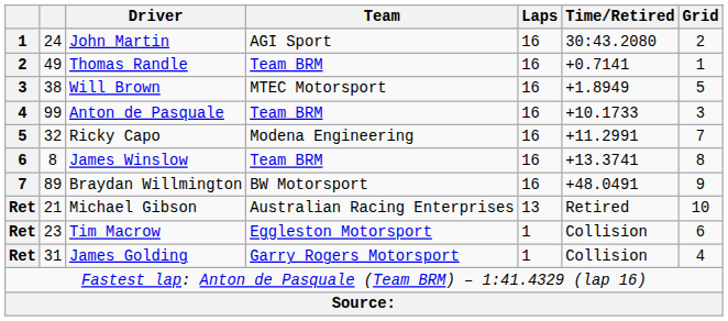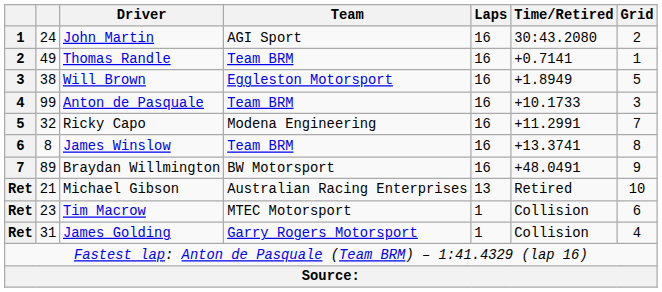 <table class="wikitable sortable" style="font-size: 85%;">
 <tr>
 <th></th>
 <th></th>
 <th>Driver</th>
 <th>Team</th>
 <th class="unsortable">Laps</th>
 <th class="unsortable">Time/Retired</th>
 <th>Grid</th>
 </tr>
 <tr>
 <th>1</th>
 <td align="center">24</td>
 <td data-sort-value="MAR"> <a href='#'>John Martin</a></td>
 <td>AGI Sport</td>
 <td>16</td>
 <td>30:43.2080</td>
 <td align="center">2</td>
 </tr>
 <tr>
 <th>2</th>
 <td align="center">49</td>
 <td data-sort-value="RAN"> <a href='#'>Thomas Randle</a></td>
 <td><a href='#'>Team BRM</a></td>
 <td>16</td>
 <td>+0.7141</td>
 <td align="center">1</td>
 </tr>
 <tr>
 <th>3</th>
 <td align="center">38</td>
 <td data-sort-value="BRO"> <a href='#'>Will Brown</a></td>
-<td>MTEC Motorsport</td>
+<td><a href='#'>Eggleston Motorsport</a></td>
 <td>16</td>
 <td>+1.8949</td>
 <td align="center">5</td>
 </tr>
 <tr>
 <th>4</th>
 <td align="center">99</td>
 <td data-sort-value="DEP"> <a href='#'>Anton de Pasquale</a></td>
 <td><a href='#'>Team BRM</a></td>
 <td>16</td>
 <td>+10.1733</td>
 <td align="center">3</td>
 </tr>
 <tr>
 <th>5</th>
 <td align="center">32</td>
 <td data-sort-value="CAP"> Ricky Capo</td>
 <td>Modena Engineering</td>
 <td>16</td>
 <td>+11.2991</td>
 <td align="center">7</td>
 </tr>
 <tr>
 <th>6</th>
 <td align="center">8</td>
 <td data-sort-value="WIN"> <a href='#'>James Winslow</a></td>
 <td><a href='#'>Team BRM</a></td>
 <td>16</td>
 <td>+13.3741</td>
 <td align="center">8</td>
 </tr>
 <tr>
 <th>7</th>
 <td align="center">89</td>
 <td data-sort-value="WIL"> Braydan Willmington</td>
 <td>BW Motorsport</td>
 <td>16</td>
 <td>+48.0491</td>
 <td align="center">9</td>
 </tr>
 <tr>
 <th data-sort-value="8">Ret</th>
 <td align="center">21</td>
 <td data-sort-value="GIB"> Michael Gibson</td>
 <td>Australian Racing Enterprises</td>
 <td>13</td>
 <td>Retired</td>
 <td align="center">10</td>
 </tr>
 <tr>
 <th data-sort-value="9">Ret</th>
 <td align="center">23</td>
 <td data-sort-value="MAC"> <a href='#'>Tim Macrow</a></td>
-<td><a href='#'>Eggleston Motorsport</a></td>
+<td>MTEC Motorsport</td>
 <td>1</td>
 <td>Collision</td>
 <td align="center">6</td>
 </tr>
 <tr>
 <th data-sort-value="10">Ret</th>
 <td align="center">31</td>
 <td data-sort-value="GOL"> <a href='#'>James Golding</a></td>
 <td><a href='#'>Garry Rogers Motorsport</a></td>
 <td>1</td>
 <td>Collision</td>
 <td align="center">4</td>
 </tr>
 <tr class="sortbottom">
 <td colspan="8" align="center"><em><a href='#'>Fastest lap</a>:  <a href='#'>Anton de Pasquale</a> (<a href='#'>Team BRM</a>) – 1:41.4329 (lap 16)</em></td>
 </tr>
 <tr>
 <th colspan="8">Source:</th>
 </tr>
 </table>
